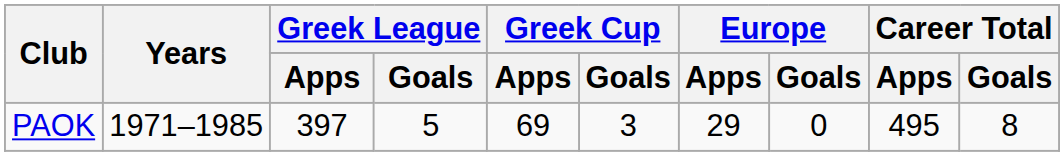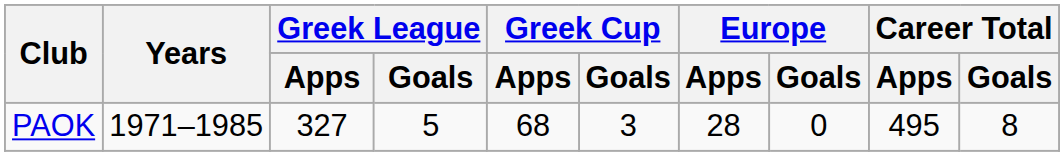 <table class="wikitable" style="text-align:center">
 <tr>
 <th rowspan="2">Club</th>
 <th rowspan="2">Years</th>
 <th colspan="2"><a href='#'>Greek League</a></th>
 <th colspan="2"><a href='#'>Greek Cup</a></th>
 <th colspan="2"><a href='#'>Europe</a></th>
 <th colspan="2">Career Total</th>
 </tr>
 <tr>
 <th>Apps</th>
 <th>Goals</th>
 <th>Apps</th>
 <th>Goals</th>
 <th>Apps</th>
 <th>Goals</th>
 <th>Apps</th>
 <th>Goals</th>
 </tr>
 <tr>
 <td><a href='#'>PAOK</a></td>
 <td>1971–1985</td>
-<td>397</td>
+<td>327</td>
 <td>5</td>
-<td>69</td>
+<td>68</td>
 <td>3</td>
-<td>29</td>
+<td>28</td>
 <td>0</td>
 <td>495</td>
 <td>8</td>
 </tr>
 </table>
